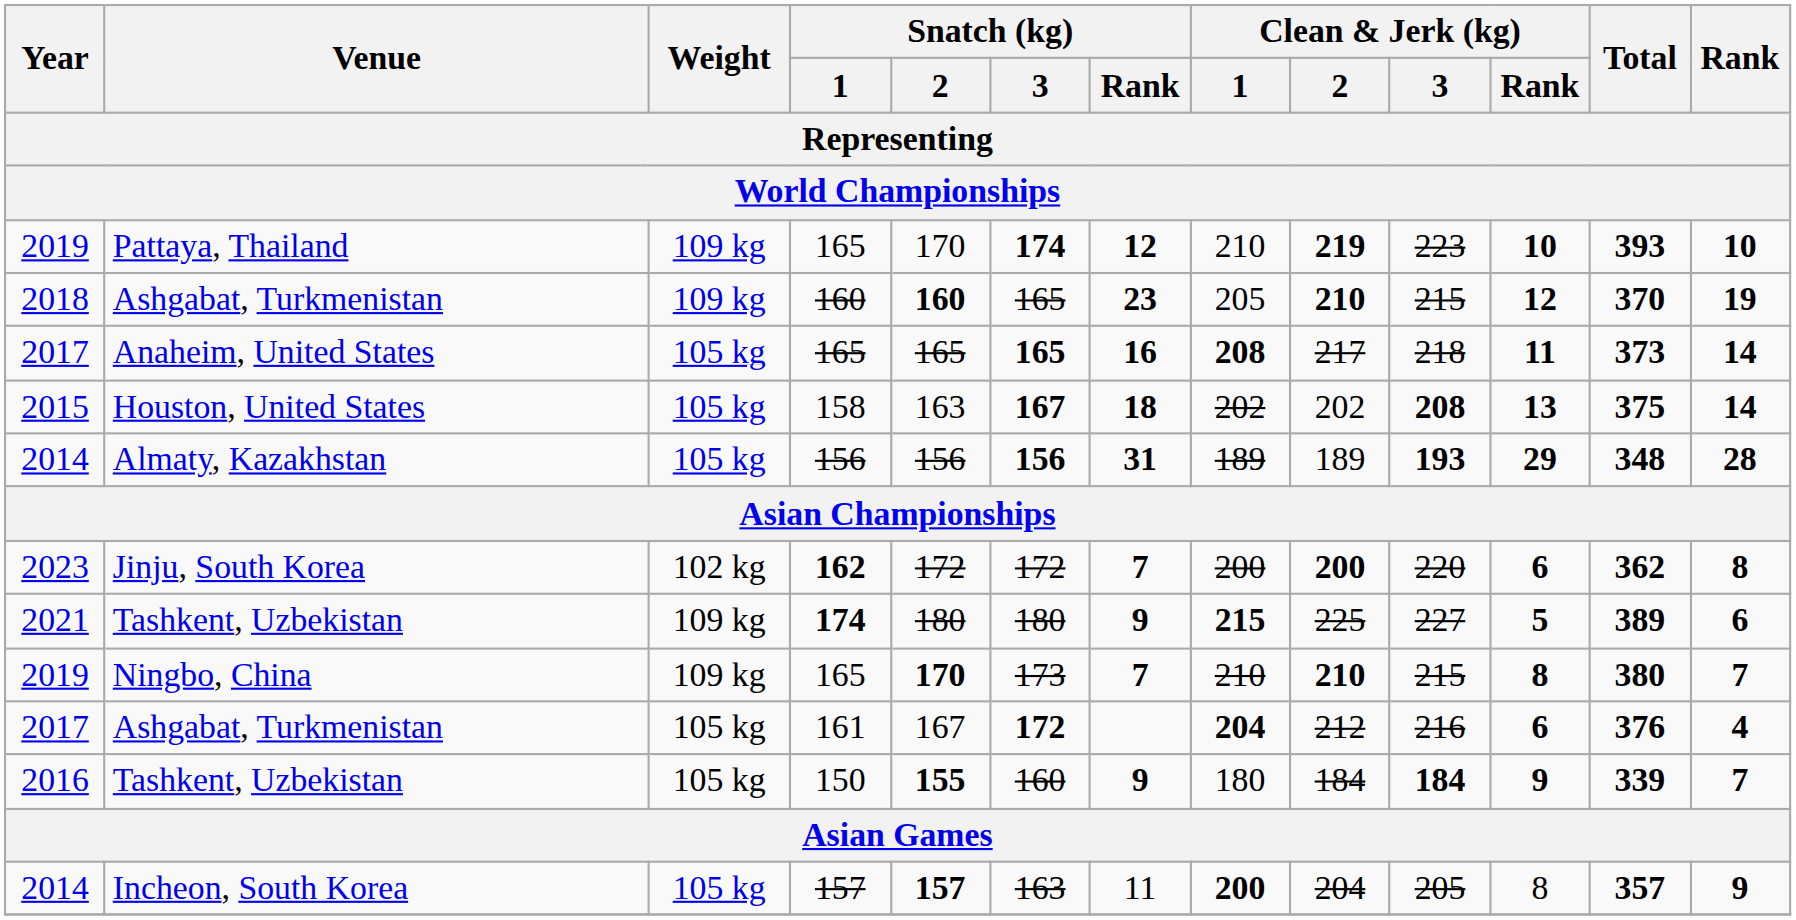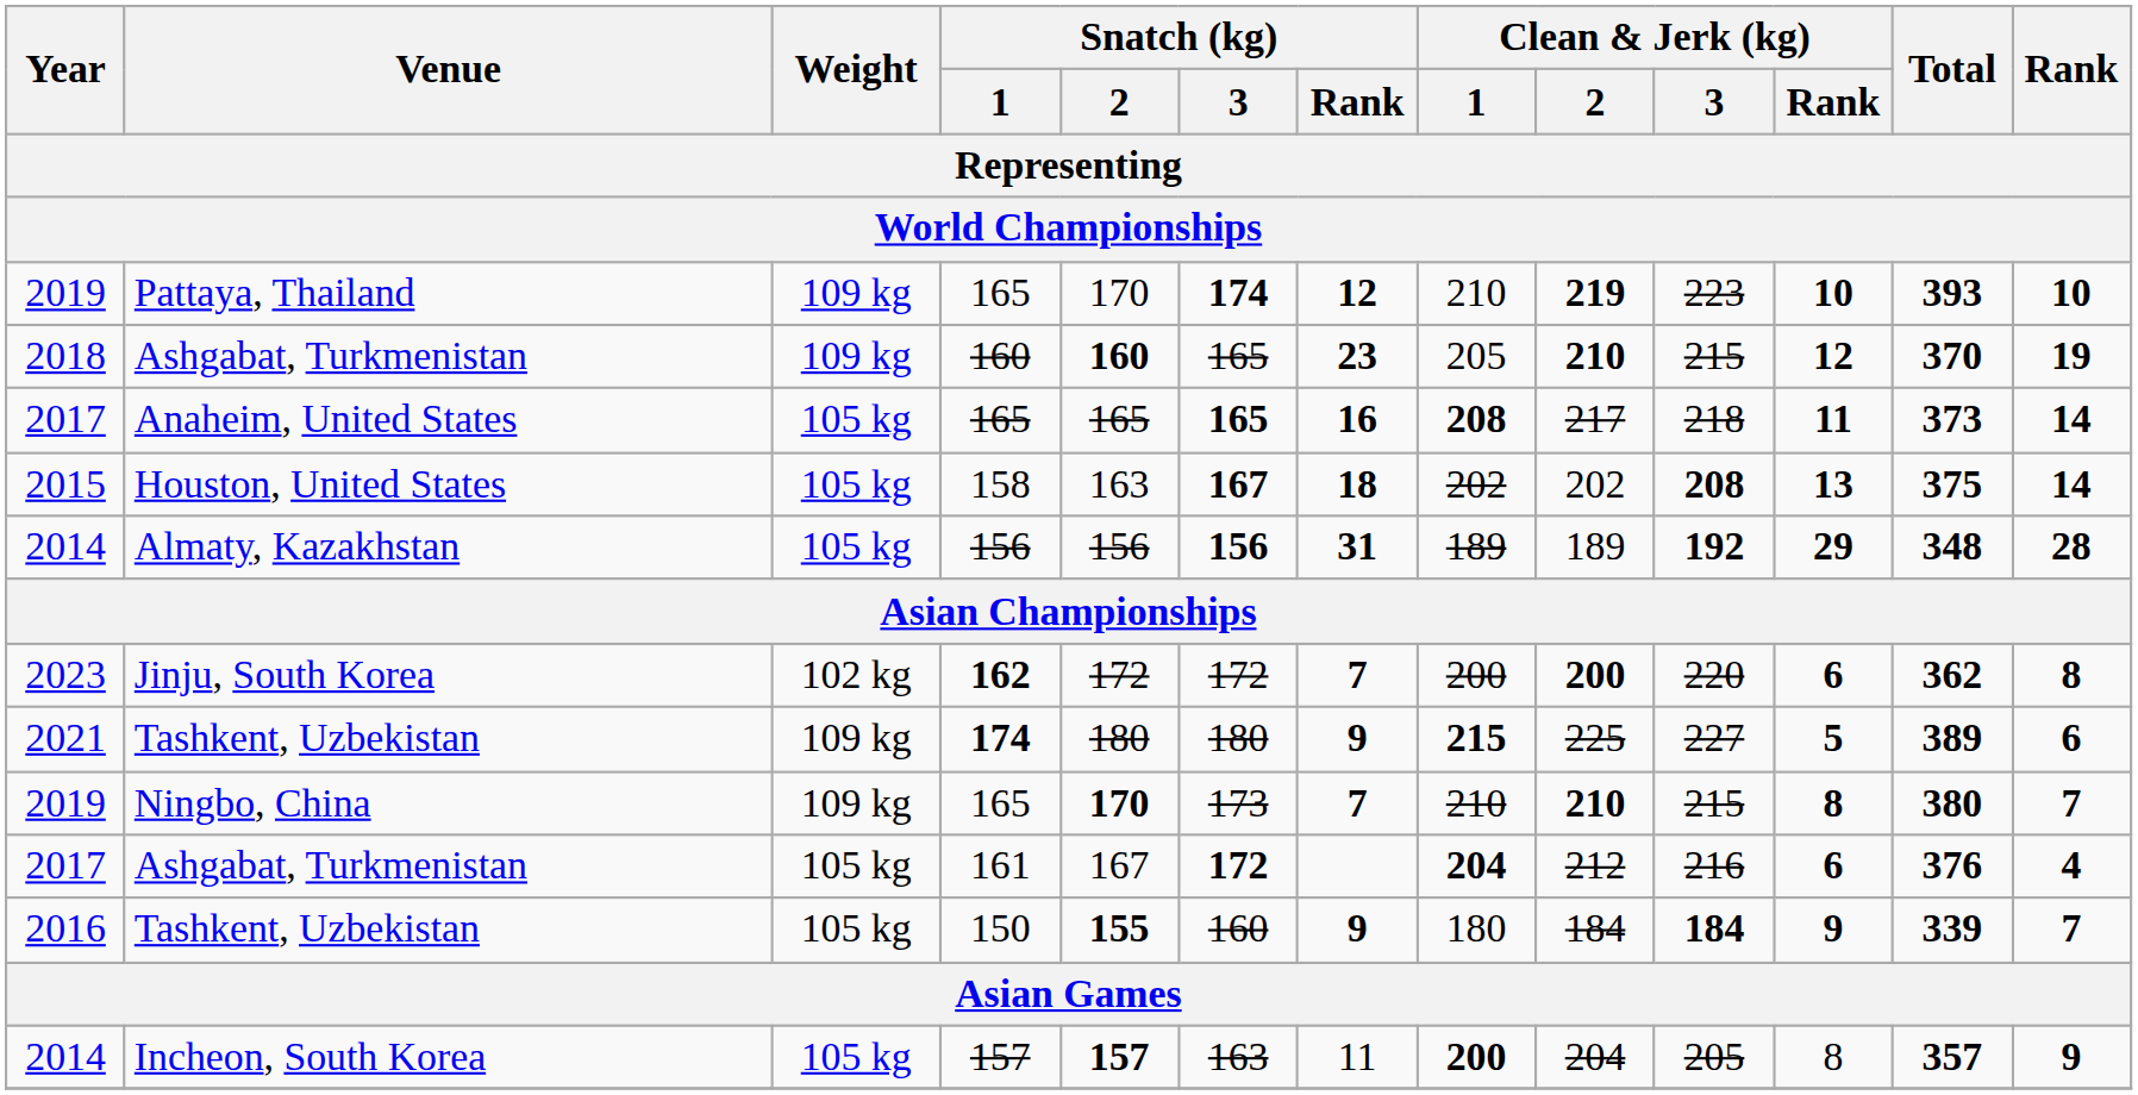 <table class = "wikitable" style="text-align:center;">
 <tr>
 <th rowspan=2 width=40>Year</th>
 <th rowspan=2 width=250>Venue</th>
 <th rowspan=2 width=60>Weight</th>
 <th colspan=4>Snatch (kg)</th>
 <th colspan=4>Clean & Jerk (kg)</th>
 <th rowspan=2 width=40>Total</th>
 <th rowspan=2 width=40>Rank</th>
 </tr>
 <tr>
 <th width=40>1</th>
 <th width=40>2</th>
 <th width=40>3</th>
 <th width=40>Rank</th>
 <th width=40>1</th>
 <th width=40>2</th>
 <th width=40>3</th>
 <th width=40>Rank</th>
 </tr>
 <tr>
 <th colspan=13>Representing </th>
 </tr>
 <tr>
 <th colspan=13><a href='#'>World Championships</a></th>
 </tr>
 <tr>
 <td><a href='#'>2019</a></td>
 <td align=left> <a href='#'>Pattaya</a>, <a href='#'>Thailand</a></td>
 <td><a href='#'>109 kg</a></td>
 <td>165</td>
 <td>170</td>
 <td><strong>174</strong></td>
 <td><strong>12</strong></td>
 <td>210</td>
 <td><strong>219</strong></td>
 <td><s>223</s></td>
 <td><strong>10</strong></td>
 <td><strong>393</strong></td>
 <td><strong>10</strong></td>
 </tr>
 <tr>
 <td><a href='#'>2018</a></td>
 <td align=left> <a href='#'>Ashgabat</a>, <a href='#'>Turkmenistan</a></td>
 <td><a href='#'>109 kg</a></td>
 <td><s>160</s></td>
 <td><strong>160</strong></td>
 <td><s>165</s></td>
 <td><strong>23</strong></td>
 <td>205</td>
 <td><strong>210</strong></td>
 <td><s>215</s></td>
 <td><strong>12</strong></td>
 <td><strong>370</strong></td>
 <td><strong>19</strong></td>
 </tr>
 <tr>
 <td><a href='#'>2017</a></td>
 <td align=left> <a href='#'>Anaheim</a>, <a href='#'>United States</a></td>
 <td><a href='#'>105 kg</a></td>
 <td><s>165</s></td>
 <td><s>165</s></td>
 <td><strong>165</strong></td>
 <td><strong>16</strong></td>
 <td><strong>208</strong></td>
 <td><s>217</s></td>
 <td><s>218</s></td>
 <td><strong>11</strong></td>
 <td><strong>373</strong></td>
 <td><strong>14</strong></td>
 </tr>
 <tr>
 <td><a href='#'>2015</a></td>
 <td align=left> <a href='#'>Houston</a>, <a href='#'>United States</a></td>
 <td><a href='#'>105 kg</a></td>
 <td>158</td>
 <td>163</td>
 <td><strong>167</strong></td>
 <td><strong>18</strong></td>
 <td><s>202</s></td>
 <td>202</td>
 <td><strong>208</strong></td>
 <td><strong>13</strong></td>
 <td><strong>375</strong></td>
 <td><strong>14</strong></td>
 </tr>
 <tr>
 <td><a href='#'>2014</a></td>
 <td align=left> <a href='#'>Almaty</a>, <a href='#'>Kazakhstan</a></td>
 <td><a href='#'>105 kg</a></td>
 <td><s>156</s></td>
 <td><s>156</s></td>
 <td><strong>156</strong></td>
 <td><strong>31</strong></td>
 <td><s>189</s></td>
 <td>189</td>
-<td><strong>193</strong></td>
+<td><strong>192</strong></td>
 <td><strong>29</strong></td>
 <td><strong>348</strong></td>
 <td><strong>28</strong></td>
 </tr>
 <tr>
 <th colspan=13><a href='#'>Asian Championships</a></th>
 </tr>
 <tr>
 <td><a href='#'>2023</a></td>
 <td align=left> <a href='#'>Jinju</a>, <a href='#'>South Korea</a></td>
 <td>102 kg</td>
 <td><strong>162</strong></td>
 <td><s>172</s></td>
 <td><s>172</s></td>
 <td><strong>7</strong></td>
 <td><s>200</s></td>
 <td><strong>200</strong></td>
 <td><s>220</s></td>
 <td><strong>6</strong></td>
 <td><strong>362</strong></td>
 <td><strong>8</strong></td>
 </tr>
 <tr>
 <td><a href='#'>2021</a></td>
 <td align=left> <a href='#'>Tashkent</a>, <a href='#'>Uzbekistan</a></td>
 <td>109 kg</td>
 <td><strong>174</strong></td>
 <td><s>180</s></td>
 <td><s>180</s></td>
 <td><strong>9</strong></td>
 <td><strong>215</strong></td>
 <td><s>225</s></td>
 <td><s>227</s></td>
 <td><strong>5</strong></td>
 <td><strong>389</strong></td>
 <td><strong>6</strong></td>
 </tr>
 <tr>
 <td><a href='#'>2019</a></td>
 <td align=left> <a href='#'>Ningbo</a>, <a href='#'>China</a></td>
 <td>109 kg</td>
 <td>165</td>
 <td><strong>170</strong></td>
 <td><s>173</s></td>
 <td><strong>7</strong></td>
 <td><s>210</s></td>
 <td><strong>210</strong></td>
 <td><s>215</s></td>
 <td><strong>8</strong></td>
 <td><strong>380</strong></td>
 <td><strong>7</strong></td>
 </tr>
 <tr>
 <td><a href='#'>2017</a></td>
 <td align=left> <a href='#'>Ashgabat</a>, <a href='#'>Turkmenistan</a></td>
 <td>105 kg</td>
 <td>161</td>
 <td>167</td>
 <td><strong>172</strong></td>
 <td><strong></strong></td>
 <td><strong>204</strong></td>
 <td><s>212</s></td>
 <td><s>216</s></td>
 <td><strong>6</strong></td>
 <td><strong>376</strong></td>
 <td><strong>4</strong></td>
 </tr>
 <tr>
 <td><a href='#'>2016</a></td>
 <td align=left> <a href='#'>Tashkent</a>, <a href='#'>Uzbekistan</a></td>
 <td>105 kg</td>
 <td>150</td>
 <td><strong>155</strong></td>
 <td><s>160</s></td>
 <td><strong>9</strong></td>
 <td>180</td>
 <td><s>184</s></td>
 <td><strong>184</strong></td>
 <td><strong>9</strong></td>
 <td><strong>339</strong></td>
 <td><strong>7</strong></td>
 </tr>
 <tr>
 <th colspan=13><a href='#'>Asian Games</a></th>
 </tr>
 <tr>
 <td><a href='#'>2014</a></td>
 <td align=left> <a href='#'>Incheon</a>, <a href='#'>South Korea</a></td>
 <td><a href='#'>105 kg</a></td>
 <td><s>157</s></td>
 <td><strong>157</strong></td>
 <td><s>163</s></td>
 <td>11</td>
 <td><strong>200</strong></td>
 <td><s>204</s></td>
 <td><s>205</s></td>
 <td>8</td>
 <td><strong>357</strong></td>
 <td><strong>9</strong></td>
 </tr>
 <tr>
 </tr>
 </table>
